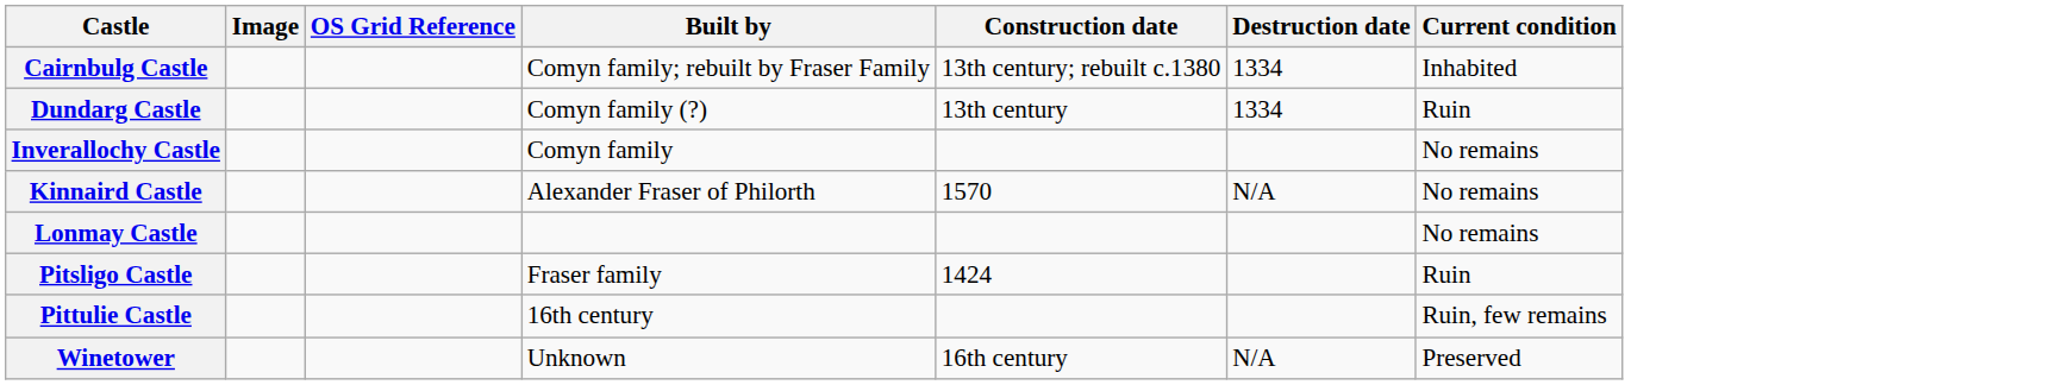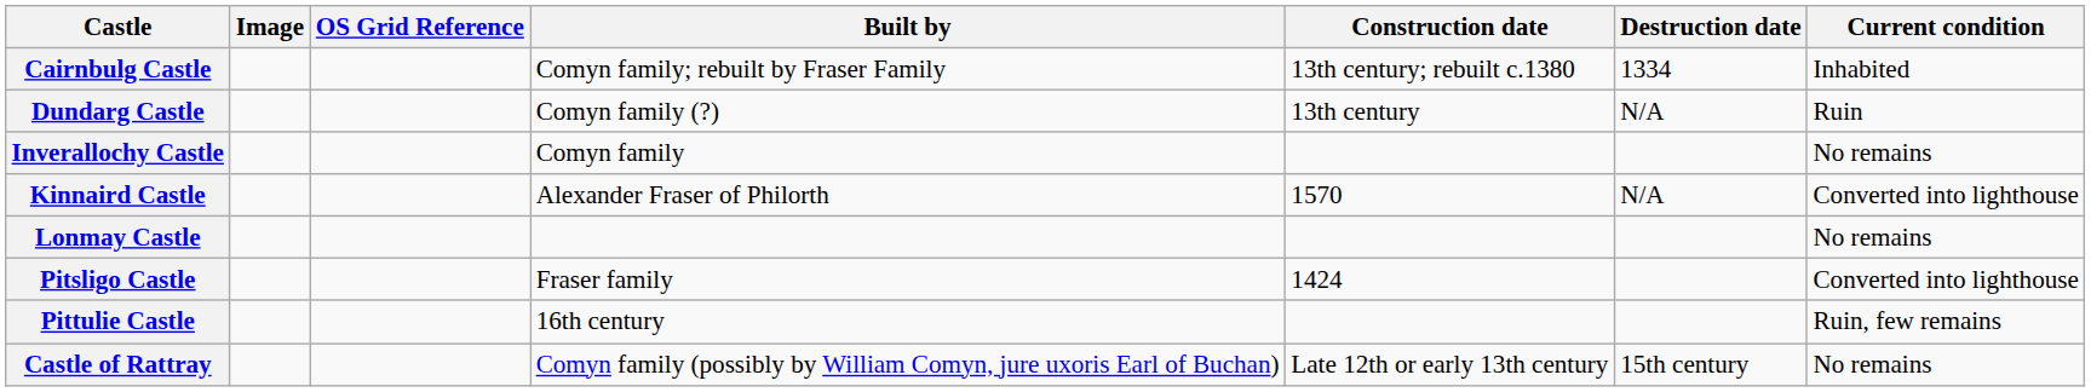 <table class="wikitable" style="font-size: 95%;">
 <tr>
 <th>Castle</th>
 <th>Image</th>
 <th><a href='#'>OS Grid Reference</a></th>
 <th>Built by</th>
 <th>Construction date</th>
 <th>Destruction date</th>
 <th>Current condition</th>
 </tr>
 <tr>
 <th><a href='#'>Cairnbulg Castle</a></th>
 <td></td>
 <td></td>
 <td>Comyn family; rebuilt by Fraser Family</td>
 <td>13th century; rebuilt c.1380</td>
 <td>1334</td>
 <td>Inhabited</td>
 </tr>
 <tr>
 <th><a href='#'>Dundarg Castle</a></th>
 <td></td>
 <td></td>
 <td>Comyn family (?)</td>
 <td>13th century</td>
-<td>1334</td>
+<td>N/A</td>
 <td>Ruin</td>
 </tr>
 <tr>
 <th><a href='#'>Inverallochy Castle</a></th>
 <td></td>
 <td></td>
 <td>Comyn family</td>
 <td></td>
 <td></td>
 <td>No remains</td>
 </tr>
 <tr>
 <th><a href='#'>Kinnaird Castle</a></th>
 <td></td>
 <td></td>
 <td>Alexander Fraser of Philorth</td>
 <td>1570</td>
 <td>N/A</td>
-<td>No remains</td>
+<td>Converted into lighthouse</td>
 </tr>
 <tr>
 <th><a href='#'>Lonmay Castle</a></th>
 <td></td>
 <td></td>
 <td></td>
 <td></td>
 <td></td>
 <td>No remains</td>
 </tr>
 <tr>
 <th><a href='#'>Pitsligo Castle</a></th>
 <td></td>
 <td></td>
 <td>Fraser family</td>
 <td>1424</td>
 <td></td>
-<td>Ruin</td>
+<td>Converted into lighthouse</td>
 </tr>
 <tr>
 <th><a href='#'>Pittulie Castle</a></th>
 <td></td>
 <td></td>
 <td>16th century</td>
 <td></td>
 <td></td>
 <td>Ruin, few remains</td>
 </tr>
 <tr>
-<th><a href='#'>Winetower</a></th>
+<th><a href='#'>Castle of Rattray</a></th>
 <td></td>
 <td></td>
-<td>Unknown</td>
-<td>16th century</td>
-<td>N/A</td>
-<td>Preserved</td>
+<td><a href='#'>Comyn</a> family (possibly by <a href='#'>William Comyn, jure uxoris Earl of Buchan</a>)</td>
+<td>Late 12th or early 13th century</td>
+<td>15th century</td>
+<td>No remains</td>
 </tr>
 </table>
